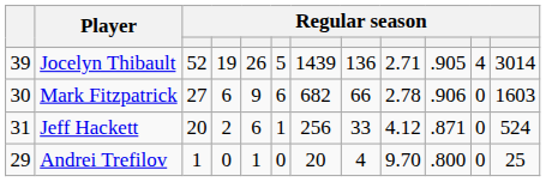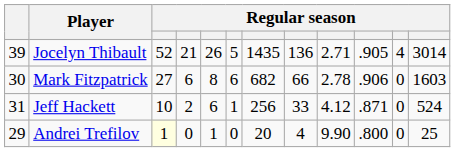 <table class="wikitable plainrowheaders" style="text-align:center;">
 <tr>
 <th scope="col" rowspan="2"></th>
 <th scope="col" rowspan="2">Player</th>
 <th scope=colgroup colspan=10>Regular season</th>
 </tr>
 <tr>
 <th scope="col"></th>
 <th scope="col"></th>
 <th scope="col"></th>
 <th scope="col"></th>
 <th scope="col"></th>
 <th scope="col"></th>
 <th scope="col"></th>
 <th scope="col"></th>
 <th scope="col"></th>
 <th scope="col"></th>
 </tr>
 <tr>
 <td scope="row">39</td>
 <td align="left"><a href='#'>Jocelyn Thibault</a></td>
 <td>52</td>
-<td>19</td>
+<td>21</td>
 <td>26</td>
 <td>5</td>
-<td>1439</td>
+<td>1435</td>
 <td>136</td>
 <td>2.71</td>
 <td>.905</td>
 <td>4</td>
 <td>3014</td>
 </tr>
 <tr>
 <td scope="row">30</td>
 <td align="left"><a href='#'>Mark Fitzpatrick</a></td>
 <td>27</td>
 <td>6</td>
-<td>9</td>
+<td>8</td>
 <td>6</td>
 <td>682</td>
 <td>66</td>
 <td>2.78</td>
 <td>.906</td>
 <td>0</td>
 <td>1603</td>
 </tr>
 <tr>
 <td scope="row">31</td>
 <td align="left"><a href='#'>Jeff Hackett</a></td>
-<td>20</td>
+<td>10</td>
 <td>2</td>
 <td>6</td>
 <td>1</td>
 <td>256</td>
 <td>33</td>
 <td>4.12</td>
 <td>.871</td>
 <td>0</td>
 <td>524</td>
 </tr>
 <tr>
 <td scope="row">29</td>
 <td align="left"><a href='#'>Andrei Trefilov</a></td>
-<td>1</td>
+<td style="background: lightyellow;">1</td>
 <td>0</td>
 <td>1</td>
 <td>0</td>
 <td>20</td>
 <td>4</td>
-<td>9.70</td>
+<td>9.90</td>
 <td>.800</td>
 <td>0</td>
 <td>25</td>
 </tr>
 </table>
